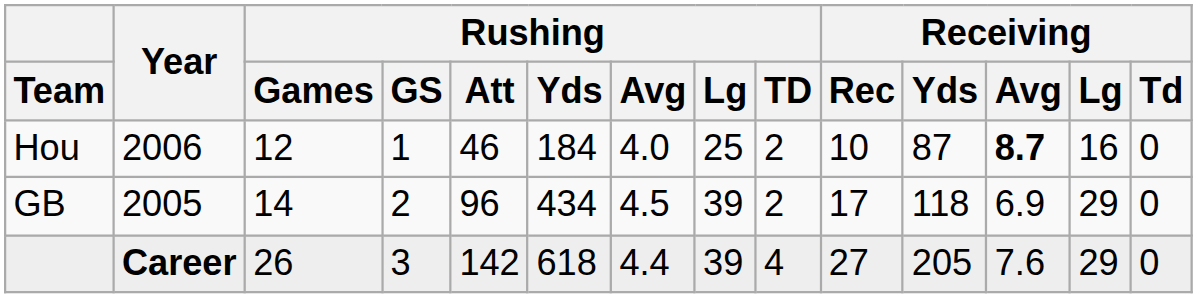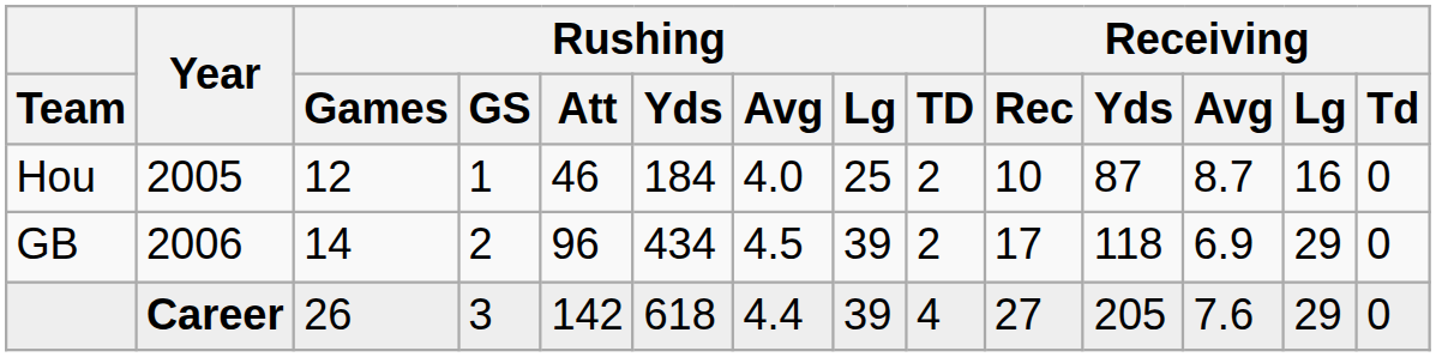 <table class="wikitable">
 <tr>
 <th></th>
 <th rowspan=2>Year</th>
 <th colspan=7>Rushing</th>
 <th colspan=5>Receiving</th>
 </tr>
 <tr>
 <th>Team</th>
 <th>Games</th>
 <th>GS</th>
 <th>Att</th>
 <th>Yds</th>
 <th>Avg</th>
 <th>Lg</th>
 <th>TD</th>
 <th>Rec</th>
 <th>Yds</th>
 <th>Avg</th>
 <th>Lg</th>
 <th>Td</th>
 </tr>
 <tr>
 <td>Hou</td>
-<td>2006</td>
+<td>2005</td>
 <td>12</td>
 <td>1</td>
 <td>46</td>
 <td>184</td>
 <td>4.0</td>
 <td>25</td>
 <td>2</td>
 <td>10</td>
 <td>87</td>
-<td><strong>8.7</strong></td>
+<td>8.7</td>
 <td>16</td>
 <td>0</td>
 </tr>
 <tr>
 <td>GB</td>
-<td>2005</td>
+<td>2006</td>
 <td>14</td>
 <td>2</td>
 <td>96</td>
 <td>434</td>
 <td>4.5</td>
 <td>39</td>
 <td>2</td>
 <td>17</td>
 <td>118</td>
 <td>6.9</td>
 <td>29</td>
 <td>0</td>
 </tr>
 <tr style="background-color: #eee;">
 <td></td>
 <td><strong>Career</strong></td>
 <td>26</td>
 <td>3</td>
 <td>142</td>
 <td>618</td>
 <td>4.4</td>
 <td>39</td>
 <td>4</td>
 <td>27</td>
 <td>205</td>
 <td>7.6</td>
 <td>29</td>
 <td>0</td>
 </tr>
 </table>
